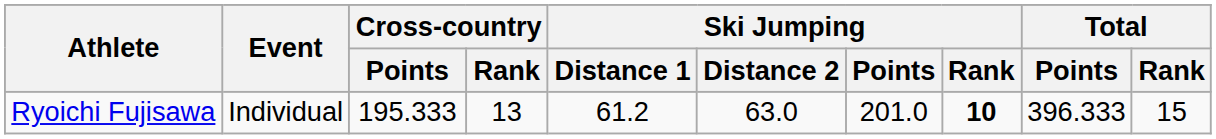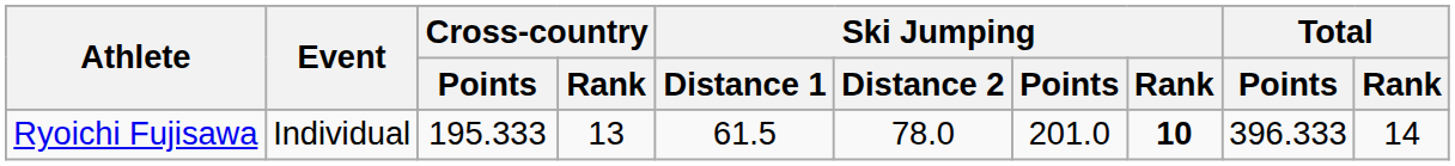 <table class="wikitable" style="font-size:90%">
 <tr>
 <th rowspan="2">Athlete</th>
 <th rowspan="2">Event</th>
 <th colspan="2">Cross-country</th>
 <th colspan="4">Ski Jumping</th>
 <th colspan="2">Total</th>
 </tr>
 <tr>
 <th>Points</th>
 <th>Rank</th>
 <th>Distance 1</th>
 <th>Distance 2</th>
 <th>Points</th>
 <th>Rank</th>
 <th>Points</th>
 <th>Rank</th>
 </tr>
 <tr>
 <td><a href='#'>Ryoichi Fujisawa</a></td>
 <td rowspan="4">Individual</td>
 <td align="center">195.333</td>
 <td align="center">13</td>
-<td align="center">61.2</td>
-<td align="center">63.0</td>
+<td align="center">61.5</td>
+<td align="center">78.0</td>
 <td align="center">201.0</td>
 <td align="center"><strong>10</strong></td>
 <td align="center">396.333</td>
-<td align="center">15</td>
+<td align="center">14</td>
 </tr>
 </table>
